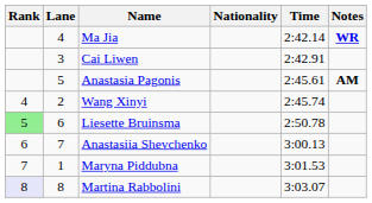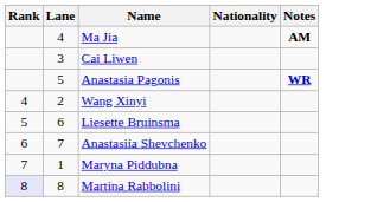 <table class="wikitable sortable" style="text-align:center">
 <tr>
 <th>Rank</th>
 <th>Lane</th>
 <th>Name</th>
 <th>Nationality</th>
-<th>Time</th>
 <th>Notes</th>
 </tr>
 <tr>
 <td></td>
 <td>4</td>
 <td align=left><a href='#'>Ma Jia</a></td>
 <td align=left></td>
-<td>2:42.14</td>
-<td><strong><a href='#'>WR</a></strong></td>
+<td><strong>AM</strong></td>
 </tr>
 <tr>
 <td></td>
 <td>3</td>
 <td align=left><a href='#'>Cai Liwen</a></td>
 <td align=left></td>
-<td>2:42.91</td>
 <td></td>
 </tr>
 <tr>
 <td></td>
 <td>5</td>
 <td align=left><a href='#'>Anastasia Pagonis</a></td>
 <td align=left></td>
-<td>2:45.61</td>
-<td><strong>AM</strong></td>
+<td><strong><a href='#'>WR</a></strong></td>
 </tr>
 <tr>
 <td>4</td>
 <td>2</td>
 <td align=left><a href='#'>Wang Xinyi</a></td>
 <td align=left></td>
-<td>2:45.74</td>
 <td></td>
 </tr>
 <tr>
-<td style="background: lightgreen;">5</td>
+<td>5</td>
 <td>6</td>
 <td align=left><a href='#'>Liesette Bruinsma</a></td>
 <td align=left></td>
-<td>2:50.78</td>
 <td></td>
 </tr>
 <tr>
 <td>6</td>
 <td>7</td>
 <td align=left><a href='#'>Anastasiia Shevchenko</a></td>
 <td align=left></td>
-<td>3:00.13</td>
 <td></td>
 </tr>
 <tr>
 <td>7</td>
 <td>1</td>
 <td align=left><a href='#'>Maryna Piddubna</a></td>
 <td align=left></td>
-<td>3:01.53</td>
 <td></td>
 </tr>
 <tr>
 <td style="background: lavender;">8</td>
 <td>8</td>
 <td align=left><a href='#'>Martina Rabbolini</a></td>
 <td align=left></td>
-<td>3:03.07</td>
 <td></td>
 </tr>
 </table>
